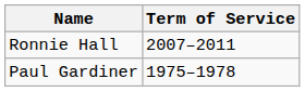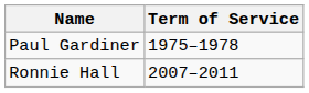 <table class="wikitable">
 <tr>
 <th>Name</th>
 <th>Term of Service</th>
 </tr>
 <tr>
+<td>Paul Gardiner</td>
+<td>1975–1978</td>
+</tr>
+<tr>
 <td>Ronnie Hall</td>
 <td>2007–2011</td>
 </tr>
-<tr>
-<td>Paul Gardiner</td>
-<td>1975–1978</td>
-</tr>
 </table>
